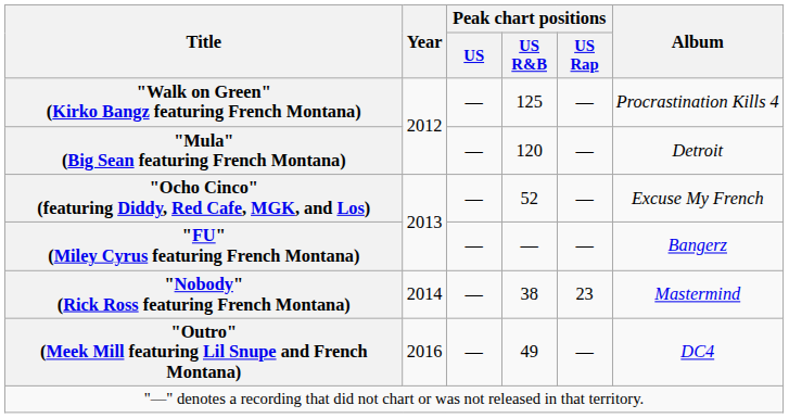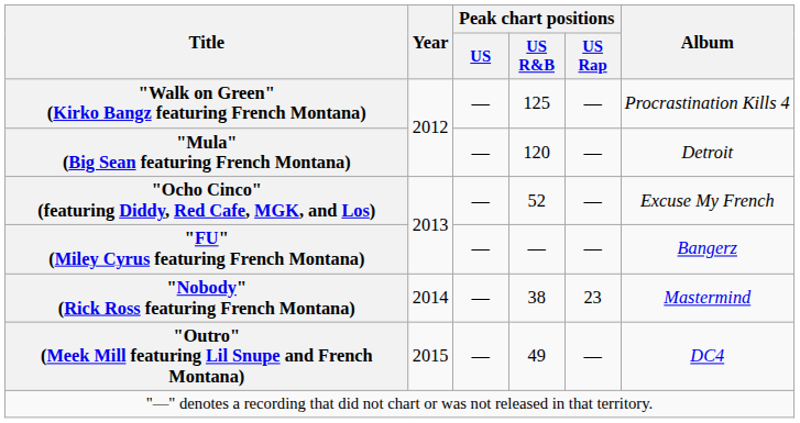 <table class="wikitable plainrowheaders" style="text-align:center;">
 <tr>
 <th scope="col" rowspan="2" style="width:22em;">Title</th>
 <th scope="col" rowspan="2">Year</th>
 <th scope="col" colspan="3">Peak chart positions</th>
 <th scope="col" rowspan="2">Album</th>
 </tr>
 <tr>
 <th scope="col" style="width:3em;font-size:90%;"><a href='#'>US</a></th>
 <th scope="col" style="width:3em;font-size:90%;"><a href='#'>US<br>R&B</a></th>
 <th scope="col" style="width:3em;font-size:90%;"><a href='#'>US<br>Rap</a></th>
 </tr>
 <tr>
 <th scope="row">"Walk on Green"<br><span>(<a href='#'>Kirko Bangz</a> featuring French Montana)</span></th>
 <td rowspan="2">2012</td>
 <td>—</td>
 <td>125</td>
 <td>—</td>
 <td><em>Procrastination Kills 4</em></td>
 </tr>
 <tr>
 <th scope="row">"Mula"<br><span>(<a href='#'>Big Sean</a> featuring French Montana)</span></th>
 <td>—</td>
 <td>120</td>
 <td>—</td>
 <td><em>Detroit</em></td>
 </tr>
 <tr>
 <th scope="row">"Ocho Cinco"<br><span>(featuring <a href='#'>Diddy</a>, <a href='#'>Red Cafe</a>, <a href='#'>MGK</a>, and <a href='#'>Los</a>)</span></th>
 <td rowspan="2">2013</td>
 <td>—</td>
 <td>52</td>
 <td>—</td>
 <td><em>Excuse My French</em></td>
 </tr>
 <tr>
 <th scope="row">"<a href='#'>FU</a>"<br><span>(<a href='#'>Miley Cyrus</a> featuring French Montana)</span></th>
 <td>—</td>
 <td>—</td>
 <td>—</td>
 <td><em><a href='#'>Bangerz</a></em></td>
 </tr>
 <tr>
 <th scope="row">"<a href='#'>Nobody</a>"<br><span>(<a href='#'>Rick Ross</a> featuring French Montana)</span></th>
 <td>2014</td>
 <td>—</td>
 <td>38</td>
 <td>23</td>
 <td><em><a href='#'>Mastermind</a></em></td>
 </tr>
 <tr>
 <th scope="row">"Outro"<br><span>(<a href='#'>Meek Mill</a> featuring <a href='#'>Lil Snupe</a> and French Montana)</span></th>
-<td>2016</td>
+<td>2015</td>
 <td>—</td>
 <td>49</td>
 <td>—</td>
 <td><em><a href='#'>DC4</a></em></td>
 </tr>
 <tr>
 <td colspan="7" style="font-size:90%">"—" denotes a recording that did not chart or was not released in that territory.</td>
 </tr>
 </table>
